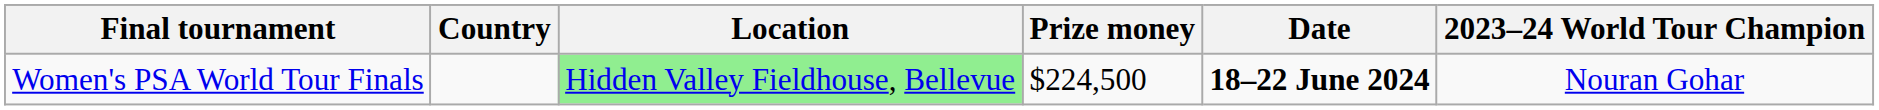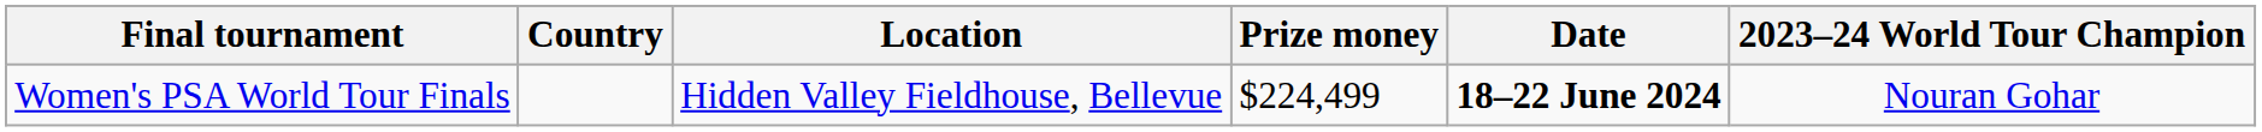 <table class=wikitable>
 <tr>
 <th>Final tournament</th>
 <th>Country</th>
 <th>Location</th>
 <th>Prize money</th>
 <th>Date</th>
 <th>2023–24 World Tour Champion</th>
 </tr>
 <tr>
 <td><a href='#'>Women's PSA World Tour Finals</a></td>
 <td></td>
-<td style="background: lightgreen;"><a href='#'>Hidden Valley Fieldhouse</a>, <a href='#'>Bellevue</a></td>
-<td>$224,500</td>
+<td><a href='#'>Hidden Valley Fieldhouse</a>, <a href='#'>Bellevue</a></td>
+<td>$224,499</td>
 <td><strong>18–22 June 2024</strong></td>
 <td rowspan=1 colspan=2 align="center"> <a href='#'>Nouran Gohar</a></td>
 </tr>
 </table>
